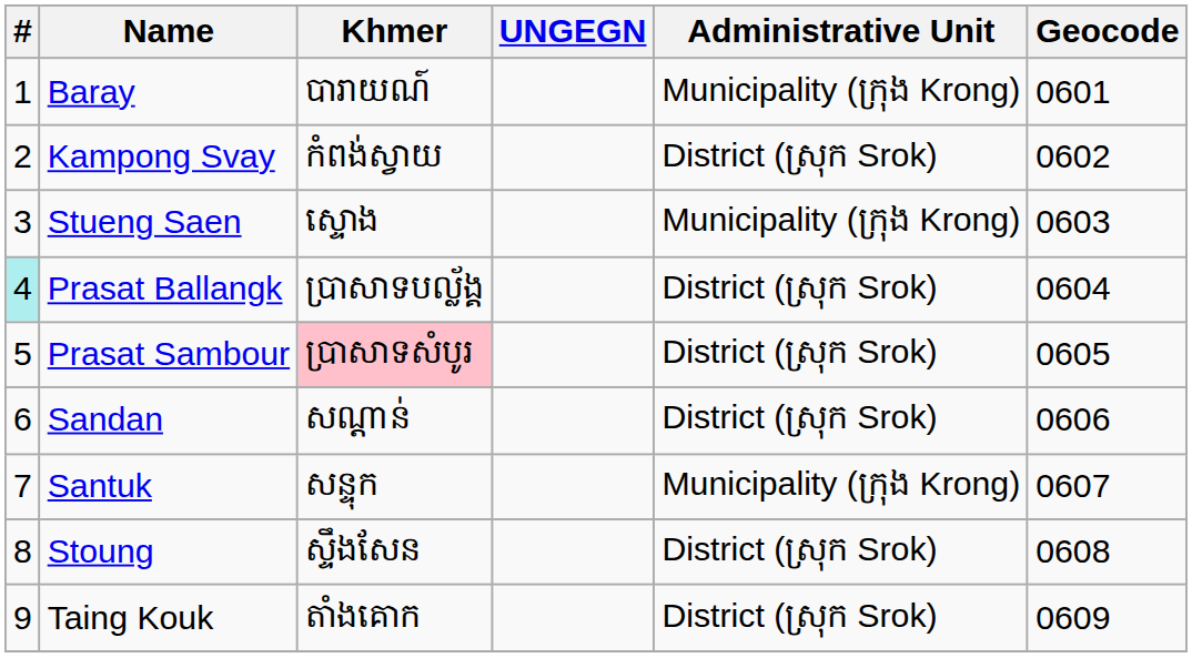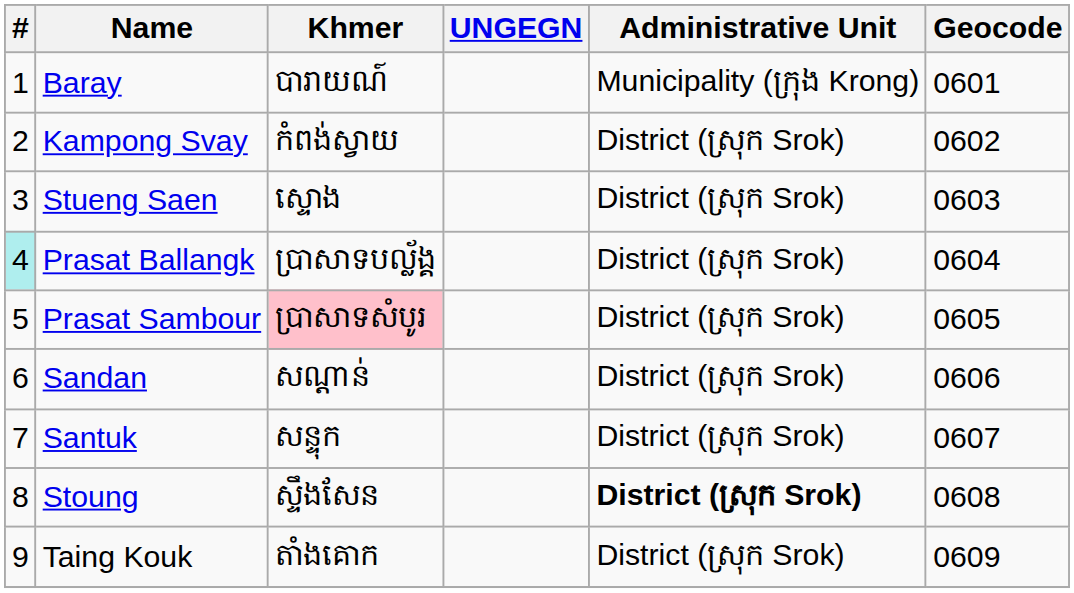 <table class="wikitable sortable">
 <tr>
 <th>#</th>
 <th>Name</th>
 <th>Khmer</th>
 <th><a href='#'>UNGEGN</a></th>
 <th>Administrative Unit</th>
 <th>Geocode</th>
 </tr>
 <tr>
 <td>1</td>
 <td><a href='#'>Baray</a></td>
 <td>បារាយណ៍</td>
 <td></td>
 <td>Municipality (ក្រុង Krong)</td>
 <td>0601</td>
 </tr>
 <tr>
 <td>2</td>
 <td><a href='#'>Kampong Svay</a></td>
 <td>កំពង់ស្វាយ</td>
 <td></td>
 <td>District (ស្រុក Srok)</td>
 <td>0602</td>
 </tr>
 <tr>
 <td>3</td>
 <td><a href='#'>Stueng Saen</a></td>
 <td>ស្ទោង</td>
 <td></td>
-<td>Municipality (ក្រុង Krong)</td>
+<td>District (ស្រុក Srok)</td>
 <td>0603</td>
 </tr>
 <tr>
 <td style="background: paleturquoise;">4</td>
 <td><a href='#'>Prasat Ballangk</a></td>
 <td>ប្រាសាទបល្ល័ង្គ</td>
 <td></td>
 <td>District (ស្រុក Srok)</td>
 <td>0604</td>
 </tr>
 <tr>
 <td>5</td>
 <td><a href='#'>Prasat Sambour</a></td>
 <td style="background: pink;">ប្រាសាទសំបូរ</td>
 <td></td>
 <td>District (ស្រុក Srok)</td>
 <td>0605</td>
 </tr>
 <tr>
 <td>6</td>
 <td><a href='#'>Sandan</a></td>
 <td>សណ្ដាន់</td>
 <td></td>
 <td>District (ស្រុក Srok)</td>
 <td>0606</td>
 </tr>
 <tr>
 <td>7</td>
 <td><a href='#'>Santuk</a></td>
 <td>សន្ទុក</td>
 <td></td>
-<td>Municipality (ក្រុង Krong)</td>
+<td>District (ស្រុក Srok)</td>
 <td>0607</td>
 </tr>
 <tr>
 <td>8</td>
 <td><a href='#'>Stoung</a></td>
 <td>ស្ទឹងសែន</td>
 <td></td>
-<td>District (ស្រុក Srok)</td>
+<td><strong>District (ស្រុក Srok)</strong></td>
 <td>0608</td>
 </tr>
 <tr>
 <td>9</td>
 <td>Taing Kouk</td>
 <td>តាំងគោក</td>
 <td></td>
 <td>District (ស្រុក Srok)</td>
 <td>0609</td>
 </tr>
 <tr>
 </tr>
 </table>
